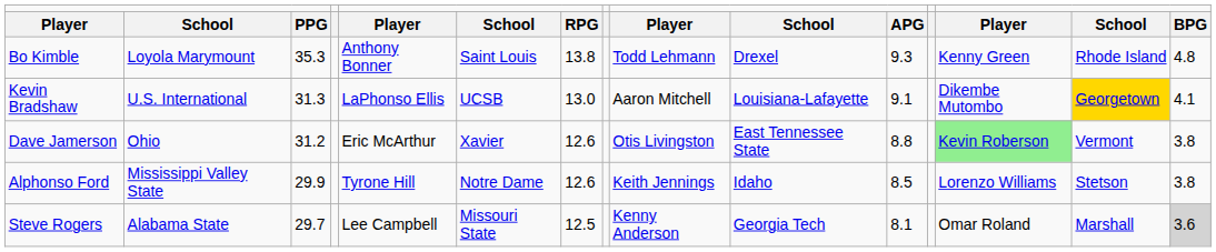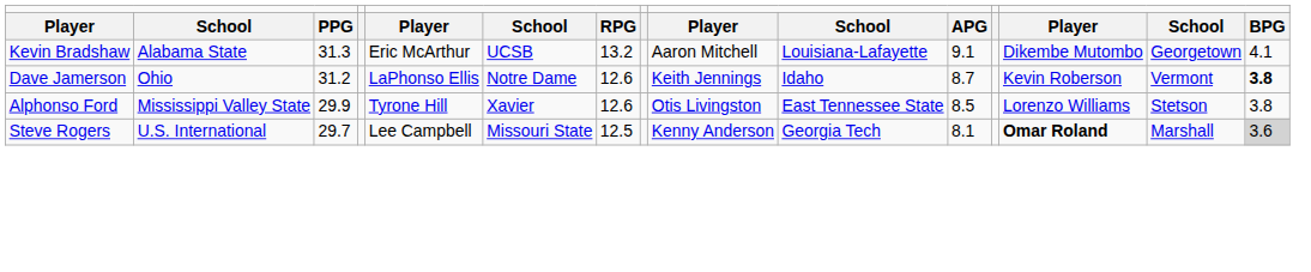 <table class="wikitable" style="text-align: left;">
 <tr>
 <td colspan=3></td>
 <td></td>
 <td colspan=3></td>
 <td></td>
 <td colspan=3></td>
 <td></td>
 <td colspan=3></td>
 </tr>
 <tr>
 <th>Player</th>
 <th>School</th>
 <th>PPG</th>
 <th></th>
 <th>Player</th>
 <th>School</th>
 <th>RPG</th>
 <th></th>
 <th>Player</th>
 <th>School</th>
 <th>APG</th>
 <th></th>
 <th>Player</th>
 <th>School</th>
 <th>BPG</th>
 </tr>
 <tr>
-<td align="left"><a href='#'>Bo Kimble</a></td>
-<td><a href='#'>Loyola Marymount</a></td>
-<td>35.3</td>
-<td></td>
-<td><a href='#'>Anthony Bonner</a></td>
-<td><a href='#'>Saint Louis</a></td>
-<td>13.8</td>
-<td></td>
-<td><a href='#'>Todd Lehmann</a></td>
-<td><a href='#'>Drexel</a></td>
-<td>9.3</td>
-<td></td>
-<td><a href='#'>Kenny Green</a></td>
-<td><a href='#'>Rhode Island</a></td>
-<td>4.8</td>
-</tr>
-<tr>
 <td align="left"><a href='#'>Kevin Bradshaw</a></td>
-<td><a href='#'>U.S. International</a></td>
+<td><a href='#'>Alabama State</a></td>
 <td>31.3</td>
 <td></td>
-<td><a href='#'>LaPhonso Ellis</a></td>
+<td>Eric McArthur</td>
 <td><a href='#'>UCSB</a></td>
-<td>13.0</td>
+<td>13.2</td>
 <td></td>
 <td>Aaron Mitchell</td>
 <td><a href='#'>Louisiana-Lafayette</a></td>
 <td>9.1</td>
 <td></td>
 <td><a href='#'>Dikembe Mutombo</a></td>
-<td style="background: gold;"><a href='#'>Georgetown</a></td>
+<td><a href='#'>Georgetown</a></td>
 <td>4.1</td>
 </tr>
 <tr>
 <td align="left"><a href='#'>Dave Jamerson</a></td>
 <td><a href='#'>Ohio</a></td>
 <td>31.2</td>
 <td></td>
-<td>Eric McArthur</td>
-<td><a href='#'>Xavier</a></td>
+<td><a href='#'>LaPhonso Ellis</a></td>
+<td><a href='#'>Notre Dame</a></td>
 <td>12.6</td>
 <td></td>
-<td><a href='#'>Otis Livingston</a></td>
-<td><a href='#'>East Tennessee State</a></td>
-<td>8.8</td>
+<td><a href='#'>Keith Jennings</a></td>
+<td><a href='#'>Idaho</a></td>
+<td>8.7</td>
 <td></td>
-<td style="background: lightgreen;"><a href='#'>Kevin Roberson</a></td>
+<td><a href='#'>Kevin Roberson</a></td>
 <td><a href='#'>Vermont</a></td>
-<td>3.8</td>
+<td><strong>3.8</strong></td>
 </tr>
 <tr>
 <td align="left"><a href='#'>Alphonso Ford</a></td>
 <td><a href='#'>Mississippi Valley State</a></td>
 <td>29.9</td>
 <td></td>
 <td><a href='#'>Tyrone Hill</a></td>
-<td><a href='#'>Notre Dame</a></td>
+<td><a href='#'>Xavier</a></td>
 <td>12.6</td>
 <td></td>
-<td><a href='#'>Keith Jennings</a></td>
-<td><a href='#'>Idaho</a></td>
+<td><a href='#'>Otis Livingston</a></td>
+<td><a href='#'>East Tennessee State</a></td>
 <td>8.5</td>
 <td></td>
 <td><a href='#'>Lorenzo Williams</a></td>
 <td><a href='#'>Stetson</a></td>
 <td>3.8</td>
 </tr>
 <tr>
 <td align="left"><a href='#'>Steve Rogers</a></td>
-<td><a href='#'>Alabama State</a></td>
+<td><a href='#'>U.S. International</a></td>
 <td>29.7</td>
 <td></td>
 <td>Lee Campbell</td>
 <td><a href='#'>Missouri State</a></td>
 <td>12.5</td>
 <td></td>
 <td><a href='#'>Kenny Anderson</a></td>
 <td><a href='#'>Georgia Tech</a></td>
 <td>8.1</td>
 <td></td>
-<td>Omar Roland</td>
+<td><strong>Omar Roland</strong></td>
 <td><a href='#'>Marshall</a></td>
 <td style="background: lightgrey;">3.6</td>
 </tr>
 </table>
